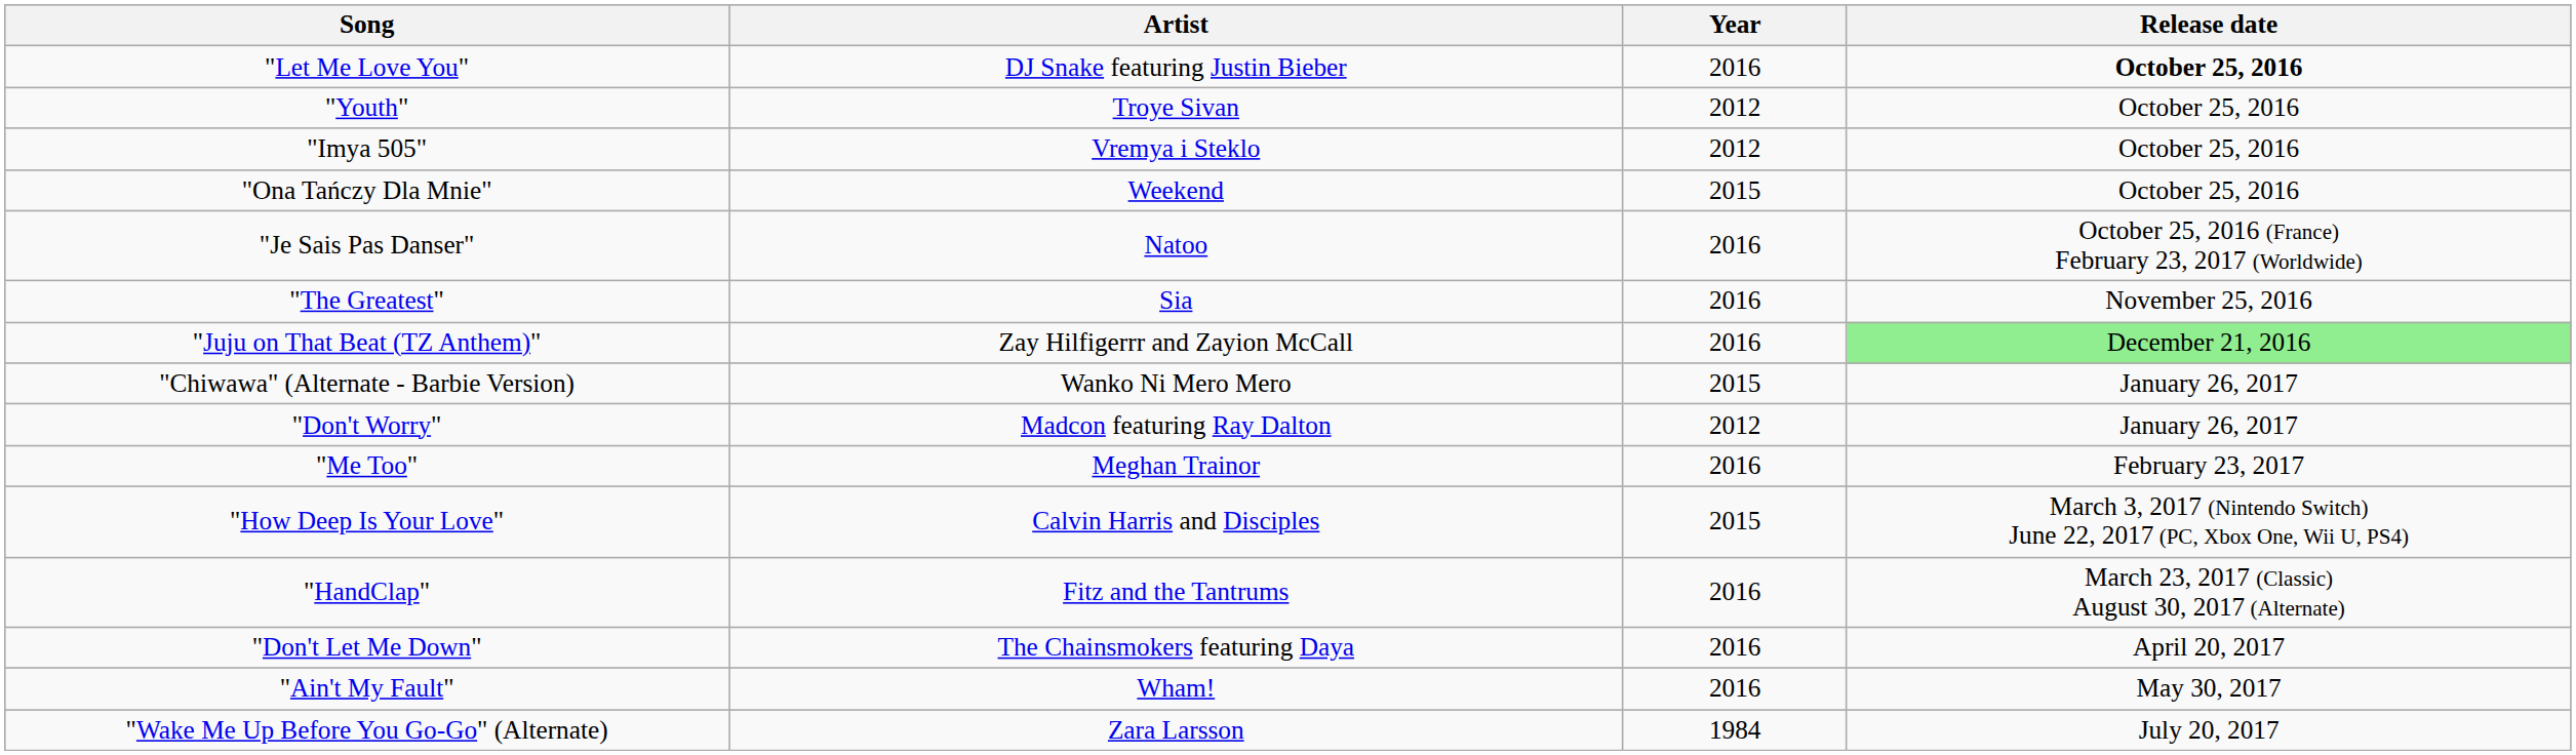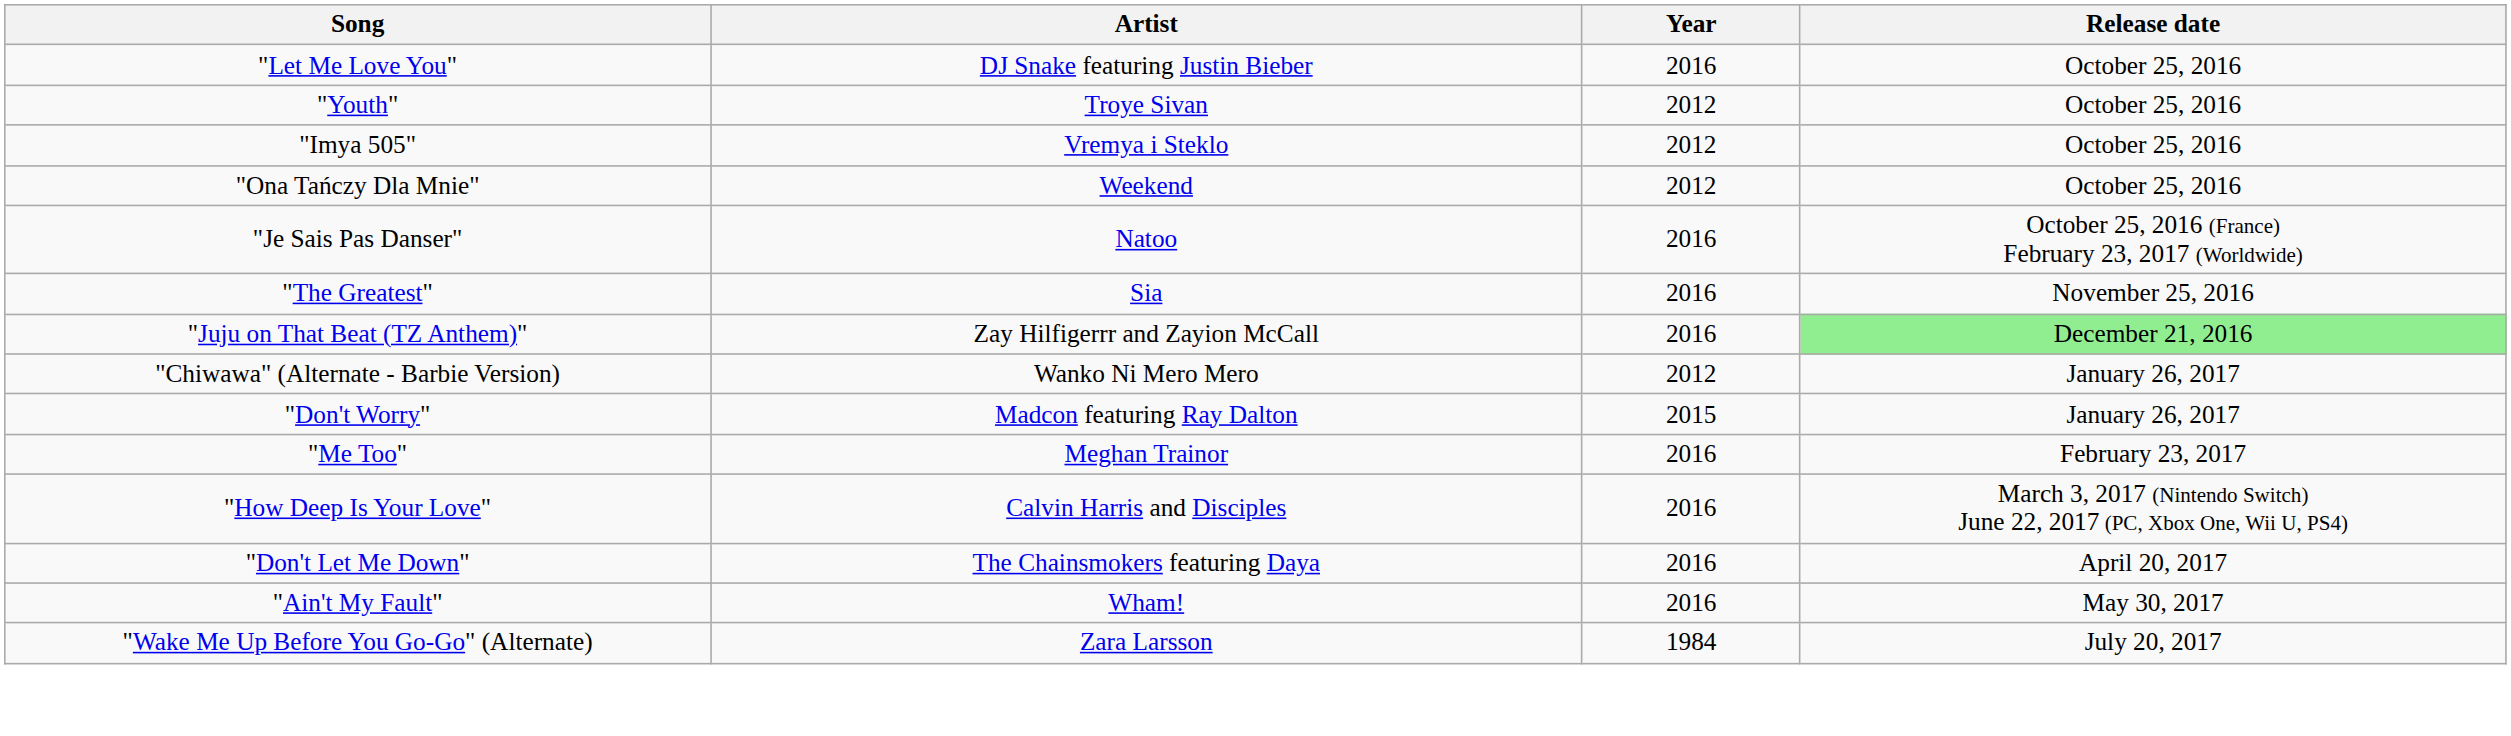 <table class="wikitable sortable" style="text-align:center; width:100%;">
 <tr>
 <th scope="col" style="width:120px;">Song</th>
 <th scope="col" style="width:150px;">Artist</th>
 <th scope="col" style="width:30px;">Year</th>
 <th scope="col" style="width:120px;">Release date</th>
 </tr>
 <tr>
 <td>"<a href='#'>Let Me Love You</a>"</td>
 <td><a href='#'>DJ Snake</a> featuring <a href='#'>Justin Bieber</a></td>
 <td>2016</td>
-<td><strong>October 25, 2016</strong></td>
+<td>October 25, 2016</td>
 </tr>
 <tr>
 <td>"<a href='#'>Youth</a>"</td>
 <td><a href='#'>Troye Sivan</a></td>
 <td>2012</td>
 <td>October 25, 2016</td>
 </tr>
 <tr>
 <td>"Imya 505"</td>
 <td><a href='#'>Vremya i Steklo</a></td>
 <td>2012</td>
 <td>October 25, 2016</td>
 </tr>
 <tr>
 <td>"Ona Tańczy Dla Mnie"</td>
 <td><a href='#'>Weekend</a></td>
-<td>2015</td>
+<td>2012</td>
 <td>October 25, 2016</td>
 </tr>
 <tr>
 <td>"Je Sais Pas Danser"</td>
 <td><a href='#'>Natoo</a></td>
 <td>2016</td>
 <td>October 25, 2016 <small>(France)</small><br> February 23, 2017 <small>(Worldwide)</small></td>
 </tr>
 <tr>
 <td>"<a href='#'>The Greatest</a>"</td>
 <td><a href='#'>Sia</a></td>
 <td>2016</td>
 <td>November 25, 2016</td>
 </tr>
 <tr>
 <td>"<a href='#'>Juju on That Beat (TZ Anthem)</a>"</td>
 <td>Zay Hilfigerrr and Zayion McCall</td>
 <td>2016</td>
 <td style="background: lightgreen;">December 21, 2016</td>
 </tr>
 <tr>
 <td>"Chiwawa" (Alternate - Barbie Version)</td>
 <td>Wanko Ni Mero Mero</td>
-<td>2015</td>
+<td>2012</td>
 <td>January 26, 2017</td>
 </tr>
 <tr>
 <td>"<a href='#'>Don't Worry</a>"</td>
 <td><a href='#'>Madcon</a> featuring <a href='#'>Ray Dalton</a></td>
-<td>2012</td>
+<td>2015</td>
 <td>January 26, 2017</td>
 </tr>
 <tr>
 <td>"<a href='#'>Me Too</a>"</td>
 <td><a href='#'>Meghan Trainor</a></td>
 <td>2016</td>
 <td>February 23, 2017</td>
 </tr>
 <tr>
 <td>"<a href='#'>How Deep Is Your Love</a>"</td>
 <td><a href='#'>Calvin Harris</a> and <a href='#'>Disciples</a></td>
-<td>2015</td>
+<td>2016</td>
 <td>March 3, 2017 <small>(Nintendo Switch)</small><br>June 22, 2017<small> (PC, Xbox One, Wii U, PS4)</small></td>
-</tr>
-<tr>
-<td>"<a href='#'>HandClap</a>"</td>
-<td><a href='#'>Fitz and the Tantrums</a></td>
-<td>2016</td>
-<td>March 23, 2017 <small> (Classic)</small><br>August 30, 2017<small> (Alternate)</small></td>
 </tr>
 <tr>
 <td>"<a href='#'>Don't Let Me Down</a>"</td>
 <td><a href='#'>The Chainsmokers</a> featuring <a href='#'>Daya</a></td>
 <td>2016</td>
 <td>April 20, 2017</td>
 </tr>
 <tr>
 <td>"<a href='#'>Ain't My Fault</a>"</td>
 <td><a href='#'>Wham!</a></td>
 <td>2016</td>
 <td>May 30, 2017</td>
 </tr>
 <tr>
 <td>"<a href='#'>Wake Me Up Before You Go-Go</a>" (Alternate)</td>
 <td><a href='#'>Zara Larsson</a></td>
 <td>1984</td>
 <td>July 20, 2017</td>
 </tr>
 </table>
